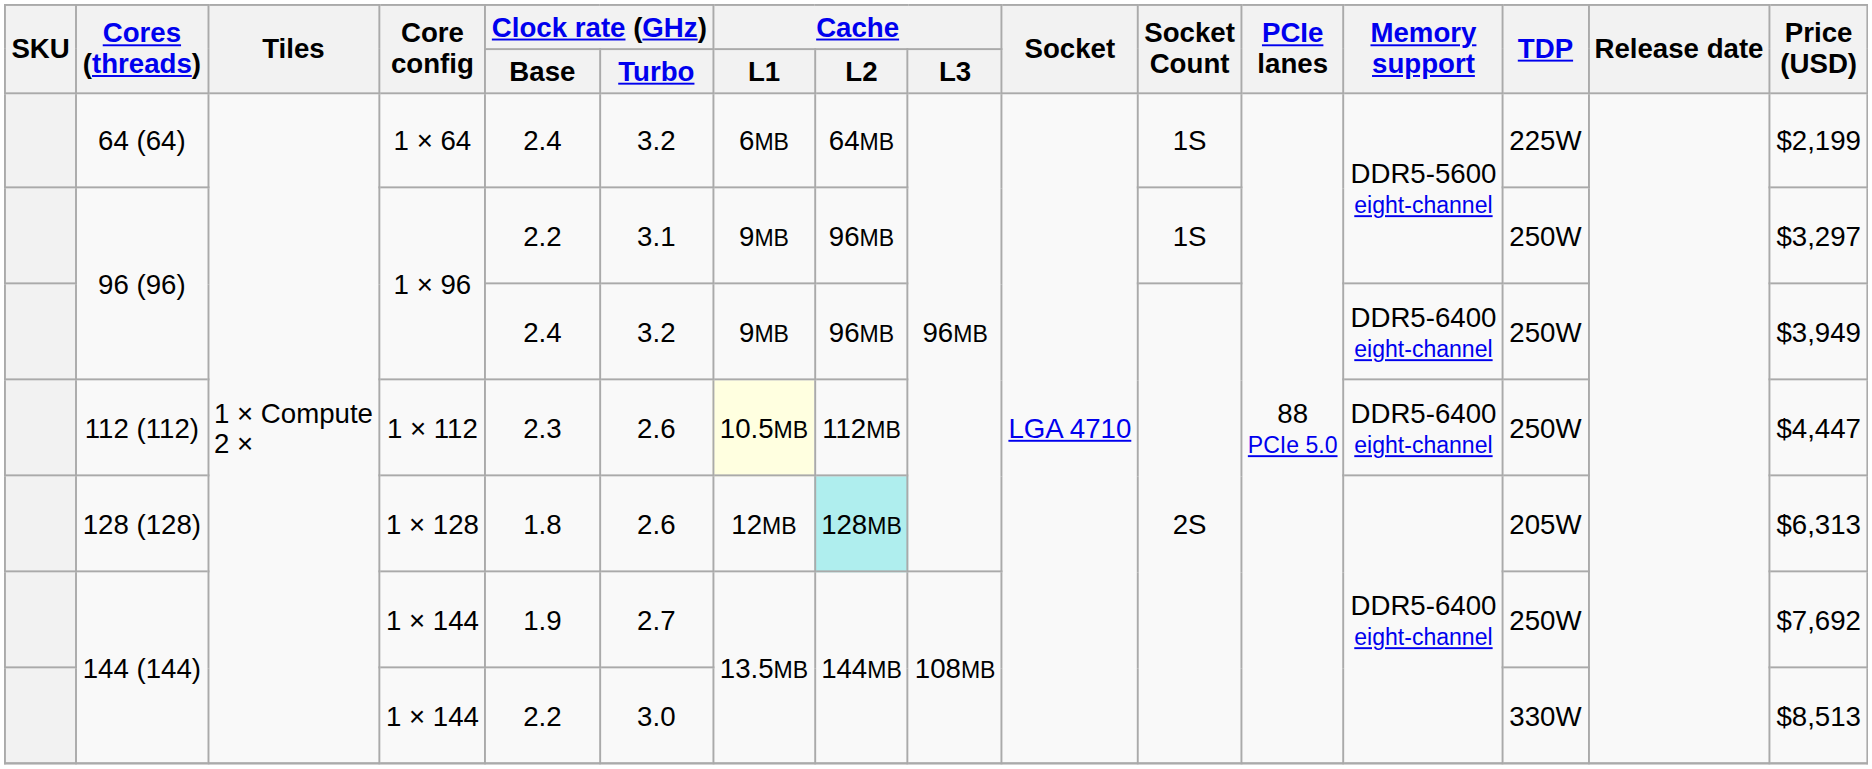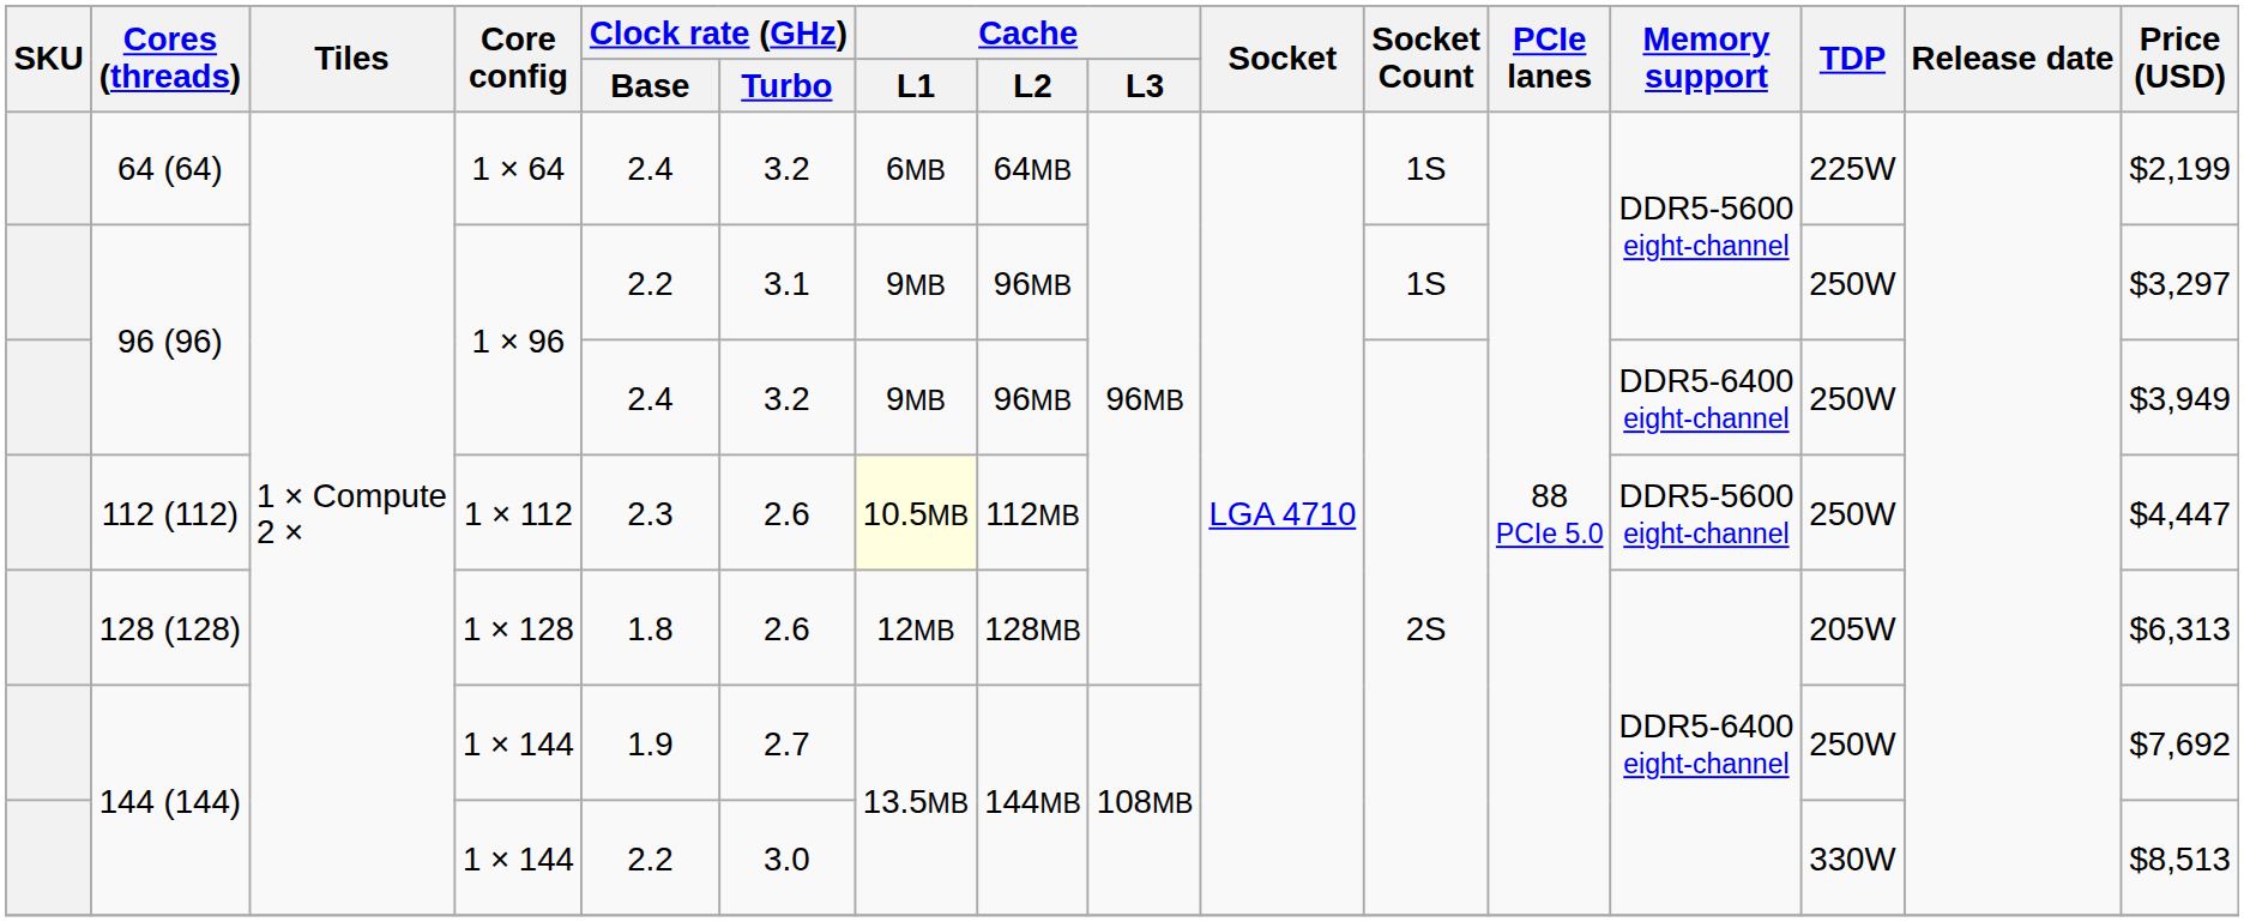 <table class="wikitable" style="text-align:center; font-size:90%; white-space: nowrap;">
 <tr>
 <th rowspan="2">SKU</th>
 <th rowspan="2"><a href='#'>Cores</a> <br> (<a href='#'>threads</a>)</th>
 <th rowspan="2">Tiles</th>
 <th rowspan="2">Core <br> config</th>
 <th colspan="2"><a href='#'>Clock rate</a> (<a href='#'>GHz</a>)</th>
 <th colspan="3"><a href='#'>Cache</a></th>
 <th rowspan="2">Socket</th>
 <th rowspan="2">Socket <br> Count</th>
 <th rowspan="2"><a href='#'>PCIe</a> <br> lanes</th>
 <th rowspan="2"><a href='#'>Memory <br> support</a></th>
 <th rowspan="2"><a href='#'>TDP</a></th>
 <th rowspan="2">Release date</th>
 <th rowspan="2">Price <br> (USD)</th>
 </tr>
 <tr>
 <th style="width:3em">Base</th>
 <th style="width:3em"><a href='#'>Turbo</a></th>
 <th style="width:3.5em">L1</th>
 <th style="width:3.5em">L2</th>
 <th style="width:3.5em">L3</th>
 </tr>
 <tr>
 <th style="text-align:left; height:3em"></th>
 <td>64 (64)</td>
 <td rowspan="7" style="text-align:left;">1 × Compute <br> 2 × </td>
 <td>1 × 64</td>
 <td>2.4</td>
 <td>3.2</td>
 <td>6<small>MB</small></td>
 <td>64<small>MB</small></td>
 <td rowspan="5">96<small>MB</small></td>
 <td rowspan="7"><a href='#'>LGA 4710</a></td>
 <td>1S</td>
 <td rowspan="7">88 <br><small><a href='#'>PCIe 5.0</a></small></td>
 <td rowspan="2">DDR5-5600 <br><small><a href='#'>eight-channel</a></small></td>
 <td>225W</td>
 <td rowspan="7"></td>
 <td>$2,199</td>
 </tr>
 <tr>
 <th style="text-align:left; height:3em"></th>
 <td rowspan="2">96 (96)</td>
 <td rowspan="2">1 × 96</td>
 <td>2.2</td>
 <td>3.1</td>
 <td>9<small>MB</small></td>
 <td>96<small>MB</small></td>
 <td>1S</td>
 <td>250W</td>
 <td>$3,297</td>
 </tr>
 <tr>
 <th style="text-align:left; height:3em"></th>
 <td>2.4</td>
 <td>3.2</td>
 <td>9<small>MB</small></td>
 <td>96<small>MB</small></td>
 <td rowspan="5">2S</td>
 <td>DDR5-6400 <br><small><a href='#'>eight-channel</a></small></td>
 <td>250W</td>
 <td>$3,949</td>
 </tr>
 <tr>
 <th style="text-align:left; height:3em"></th>
 <td>112 (112)</td>
 <td>1 × 112</td>
 <td>2.3</td>
 <td>2.6</td>
 <td style="background: lightyellow;">10.5<small>MB</small></td>
 <td>112<small>MB</small></td>
-<td>DDR5-6400 <br><small><a href='#'>eight-channel</a></small></td>
+<td>DDR5-5600 <br><small><a href='#'>eight-channel</a></small></td>
 <td>250W</td>
 <td>$4,447</td>
 </tr>
 <tr>
 <th style="text-align:left; height:3em"></th>
 <td>128 (128)</td>
 <td>1 × 128</td>
 <td>1.8</td>
 <td>2.6</td>
 <td>12<small>MB</small></td>
-<td style="background: paleturquoise;">128<small>MB</small></td>
+<td>128<small>MB</small></td>
 <td rowspan="3">DDR5-6400 <br><small><a href='#'>eight-channel</a></small></td>
 <td>205W</td>
 <td>$6,313</td>
 </tr>
 <tr>
 <th style="text-align:left; height:3em"></th>
 <td rowspan="2">144 (144)</td>
 <td>1 × 144</td>
 <td>1.9</td>
 <td>2.7</td>
 <td rowspan="2">13.5<small>MB</small></td>
 <td rowspan="2">144<small>MB</small></td>
 <td rowspan="2">108<small>MB</small></td>
 <td>250W</td>
 <td>$7,692</td>
 </tr>
 <tr>
 <th style="text-align:left; height:3em"></th>
 <td>1 × 144</td>
 <td>2.2</td>
 <td>3.0</td>
 <td>330W</td>
 <td>$8,513</td>
 </tr>
 <tr>
 </tr>
 </table>
